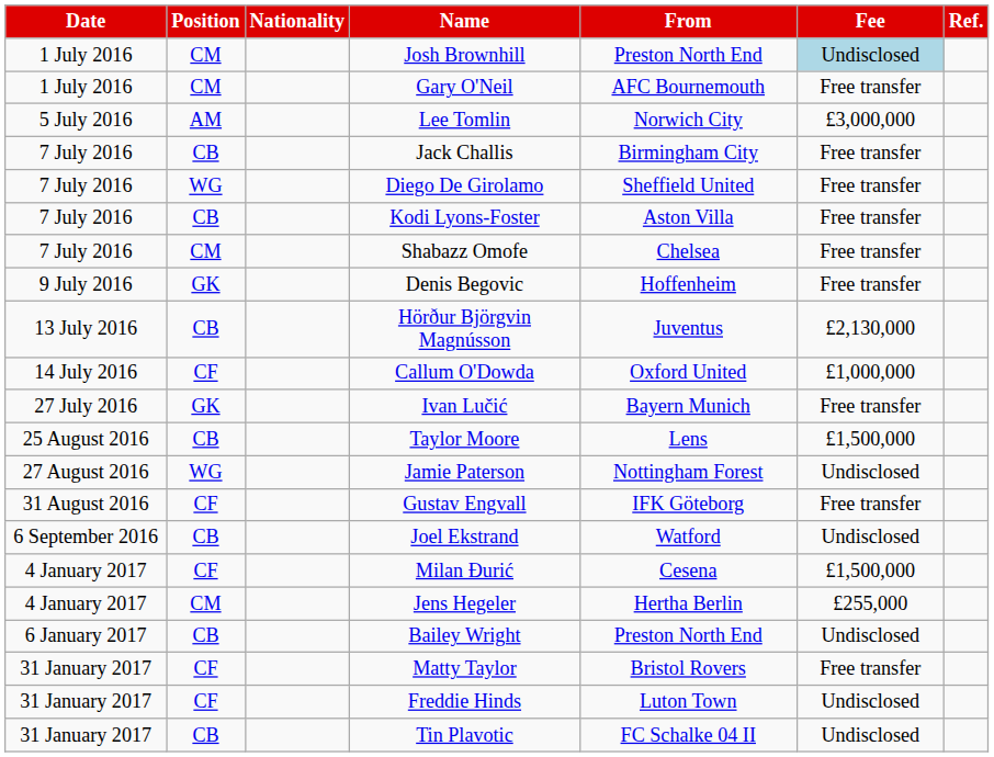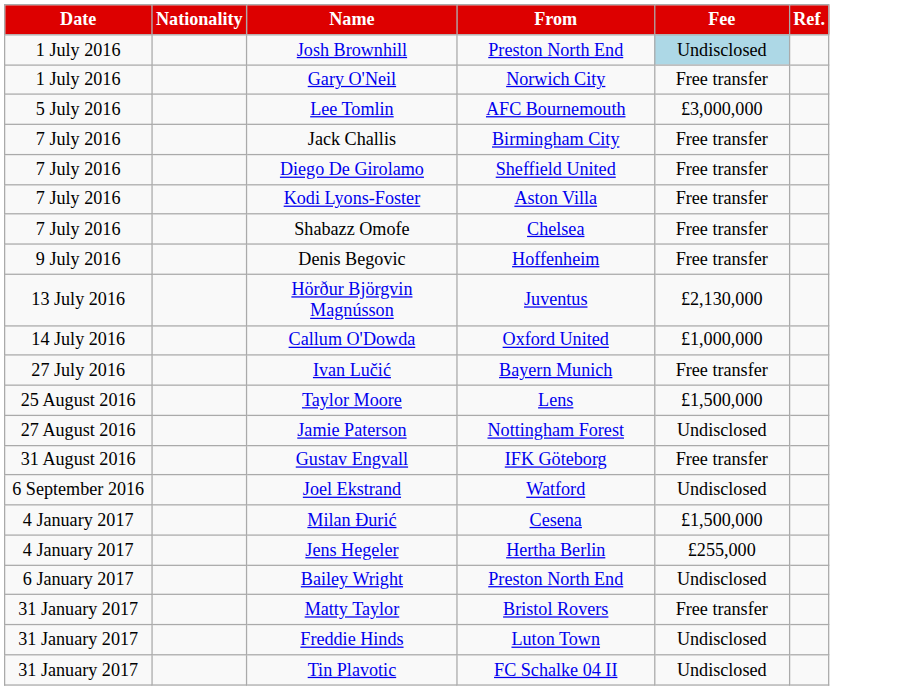 <table class="wikitable" style="text-align:center; font-size:90%; ">
 <tr>
 <th style="background:#DD0000; color:white; width:110px;">Date</th>
-<th style="background:#DD0000; color:white; width:50px;">Position</th>
 <th style="background:#DD0000; color:white; width:50px;">Nationality</th>
 <th style="background:#DD0000; color:white; width:160px;">Name</th>
 <th style="background:#DD0000; color:white; width:150px;">From</th>
 <th style="background:#DD0000; color:white; width:100px;">Fee</th>
 <th style="background:#DD0000; color:white; width:25px;">Ref.</th>
 </tr>
 <tr>
 <td>1 July 2016</td>
-<td><a href='#'>CM</a></td>
 <td></td>
 <td><a href='#'>Josh Brownhill</a></td>
 <td><a href='#'>Preston North End</a></td>
 <td style="background: lightblue;">Undisclosed</td>
 <td></td>
 </tr>
 <tr>
 <td>1 July 2016</td>
-<td><a href='#'>CM</a></td>
 <td></td>
 <td><a href='#'>Gary O'Neil</a></td>
-<td><a href='#'>AFC Bournemouth</a></td>
+<td><a href='#'>Norwich City</a></td>
 <td>Free transfer</td>
 <td></td>
 </tr>
 <tr>
 <td>5 July 2016</td>
-<td><a href='#'>AM</a></td>
 <td></td>
 <td><a href='#'>Lee Tomlin</a></td>
-<td><a href='#'>Norwich City</a></td>
+<td><a href='#'>AFC Bournemouth</a></td>
 <td>£3,000,000</td>
 <td></td>
 </tr>
 <tr>
 <td>7 July 2016</td>
-<td><a href='#'>CB</a></td>
 <td></td>
 <td>Jack Challis</td>
 <td><a href='#'>Birmingham City</a></td>
 <td>Free transfer</td>
 <td></td>
 </tr>
 <tr>
 <td>7 July 2016</td>
-<td><a href='#'>WG</a></td>
 <td> </td>
 <td><a href='#'>Diego De Girolamo</a></td>
 <td><a href='#'>Sheffield United</a></td>
 <td>Free transfer</td>
 <td></td>
 </tr>
 <tr>
 <td>7 July 2016</td>
-<td><a href='#'>CB</a></td>
 <td></td>
 <td><a href='#'>Kodi Lyons-Foster</a></td>
 <td><a href='#'>Aston Villa</a></td>
 <td>Free transfer</td>
 <td></td>
 </tr>
 <tr>
 <td>7 July 2016</td>
-<td><a href='#'>CM</a></td>
 <td></td>
 <td>Shabazz Omofe</td>
 <td><a href='#'>Chelsea</a></td>
 <td>Free transfer</td>
 <td></td>
 </tr>
 <tr>
 <td>9 July 2016</td>
-<td><a href='#'>GK</a></td>
 <td> </td>
 <td>Denis Begovic</td>
 <td><a href='#'>Hoffenheim</a></td>
 <td>Free transfer</td>
 <td></td>
 </tr>
 <tr>
 <td>13 July 2016</td>
-<td><a href='#'>CB</a></td>
 <td></td>
 <td><a href='#'>Hörður Björgvin Magnússon</a></td>
 <td><a href='#'>Juventus</a></td>
 <td>£2,130,000</td>
 <td></td>
 </tr>
 <tr>
 <td>14 July 2016</td>
-<td><a href='#'>CF</a></td>
 <td> </td>
 <td><a href='#'>Callum O'Dowda</a></td>
 <td><a href='#'>Oxford United</a></td>
 <td>£1,000,000</td>
 <td></td>
 </tr>
 <tr>
 <td>27 July 2016</td>
-<td><a href='#'>GK</a></td>
 <td></td>
 <td><a href='#'>Ivan Lučić</a></td>
 <td><a href='#'>Bayern Munich</a></td>
 <td>Free transfer</td>
 <td></td>
 </tr>
 <tr>
 <td>25 August 2016</td>
-<td><a href='#'>CB</a></td>
 <td></td>
 <td><a href='#'>Taylor Moore</a></td>
 <td><a href='#'>Lens</a></td>
 <td>£1,500,000</td>
 <td></td>
 </tr>
 <tr>
 <td>27 August 2016</td>
-<td><a href='#'>WG</a></td>
 <td></td>
 <td><a href='#'>Jamie Paterson</a></td>
 <td><a href='#'>Nottingham Forest</a></td>
 <td>Undisclosed</td>
 <td></td>
 </tr>
 <tr>
 <td>31 August 2016</td>
-<td><a href='#'>CF</a></td>
 <td></td>
 <td><a href='#'>Gustav Engvall</a></td>
 <td><a href='#'>IFK Göteborg</a></td>
 <td>Free transfer</td>
 <td></td>
 </tr>
 <tr>
 <td>6 September 2016</td>
-<td><a href='#'>CB</a></td>
 <td></td>
 <td><a href='#'>Joel Ekstrand</a></td>
 <td><a href='#'>Watford</a></td>
 <td>Undisclosed</td>
 <td></td>
 </tr>
 <tr>
 <td>4 January 2017</td>
-<td><a href='#'>CF</a></td>
 <td></td>
 <td><a href='#'>Milan Đurić</a></td>
 <td><a href='#'>Cesena</a></td>
 <td>£1,500,000</td>
 <td></td>
 </tr>
 <tr>
 <td>4 January 2017</td>
-<td><a href='#'>CM</a></td>
 <td></td>
 <td><a href='#'>Jens Hegeler</a></td>
 <td><a href='#'>Hertha Berlin</a></td>
 <td>£255,000</td>
 <td></td>
 </tr>
 <tr>
 <td>6 January 2017</td>
-<td><a href='#'>CB</a></td>
 <td></td>
 <td><a href='#'>Bailey Wright</a></td>
 <td><a href='#'>Preston North End</a></td>
 <td>Undisclosed</td>
 <td></td>
 </tr>
 <tr>
 <td>31 January 2017</td>
-<td><a href='#'>CF</a></td>
 <td></td>
 <td><a href='#'>Matty Taylor</a></td>
 <td><a href='#'>Bristol Rovers</a></td>
 <td>Free transfer</td>
 <td></td>
 </tr>
 <tr>
 <td>31 January 2017</td>
-<td><a href='#'>CF</a></td>
 <td></td>
 <td><a href='#'>Freddie Hinds</a></td>
 <td><a href='#'>Luton Town</a></td>
 <td>Undisclosed</td>
 <td></td>
 </tr>
 <tr>
 <td>31 January 2017</td>
-<td><a href='#'>CB</a></td>
 <td></td>
 <td><a href='#'>Tin Plavotic</a></td>
 <td><a href='#'>FC Schalke 04 II</a></td>
 <td>Undisclosed</td>
 <td></td>
 </tr>
 </table>
